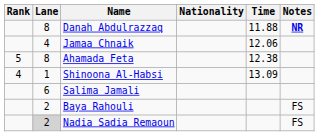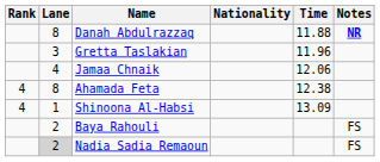 <table class="wikitable sortable" style="text-align:center;font-size:95%">
 <tr>
 <th>Rank</th>
 <th>Lane</th>
 <th>Name</th>
 <th>Nationality</th>
 <th>Time</th>
 <th>Notes</th>
 </tr>
 <tr>
 <td></td>
 <td>8</td>
 <td align=left><a href='#'>Danah Abdulrazzaq</a></td>
 <td align=left></td>
 <td>11.88</td>
 <td><strong><a href='#'>NR</a></strong></td>
 </tr>
 <tr>
 <td></td>
+<td>3</td>
+<td align=left><a href='#'>Gretta Taslakian</a></td>
+<td align=left></td>
+<td>11.96</td>
+<td></td>
+</tr>
+<tr>
+<td></td>
 <td>4</td>
 <td align=left><a href='#'>Jamaa Chnaik</a></td>
 <td align=left></td>
 <td>12.06</td>
 <td></td>
 </tr>
 <tr>
-<td>5</td>
+<td>4</td>
 <td>8</td>
 <td align=left><a href='#'>Ahamada Feta</a></td>
 <td align=left></td>
 <td>12.38</td>
 <td></td>
 </tr>
 <tr>
 <td>4</td>
 <td>1</td>
 <td align=left><a href='#'>Shinoona Al-Habsi</a></td>
 <td align=left></td>
 <td>13.09</td>
-<td></td>
-</tr>
-<tr>
-<td></td>
-<td>6</td>
-<td align=left><a href='#'>Salima Jamali</a></td>
-<td align=left></td>
-<td></td>
 <td></td>
 </tr>
 <tr>
 <td></td>
 <td>2</td>
 <td align=left><a href='#'>Baya Rahouli</a></td>
 <td align=left></td>
 <td></td>
 <td>FS</td>
 </tr>
 <tr>
 <td></td>
 <td style="background: lightgrey;">2</td>
 <td align=left><a href='#'>Nadia Sadia Remaoun</a></td>
 <td align=left></td>
 <td></td>
 <td>FS</td>
 </tr>
 </table>
